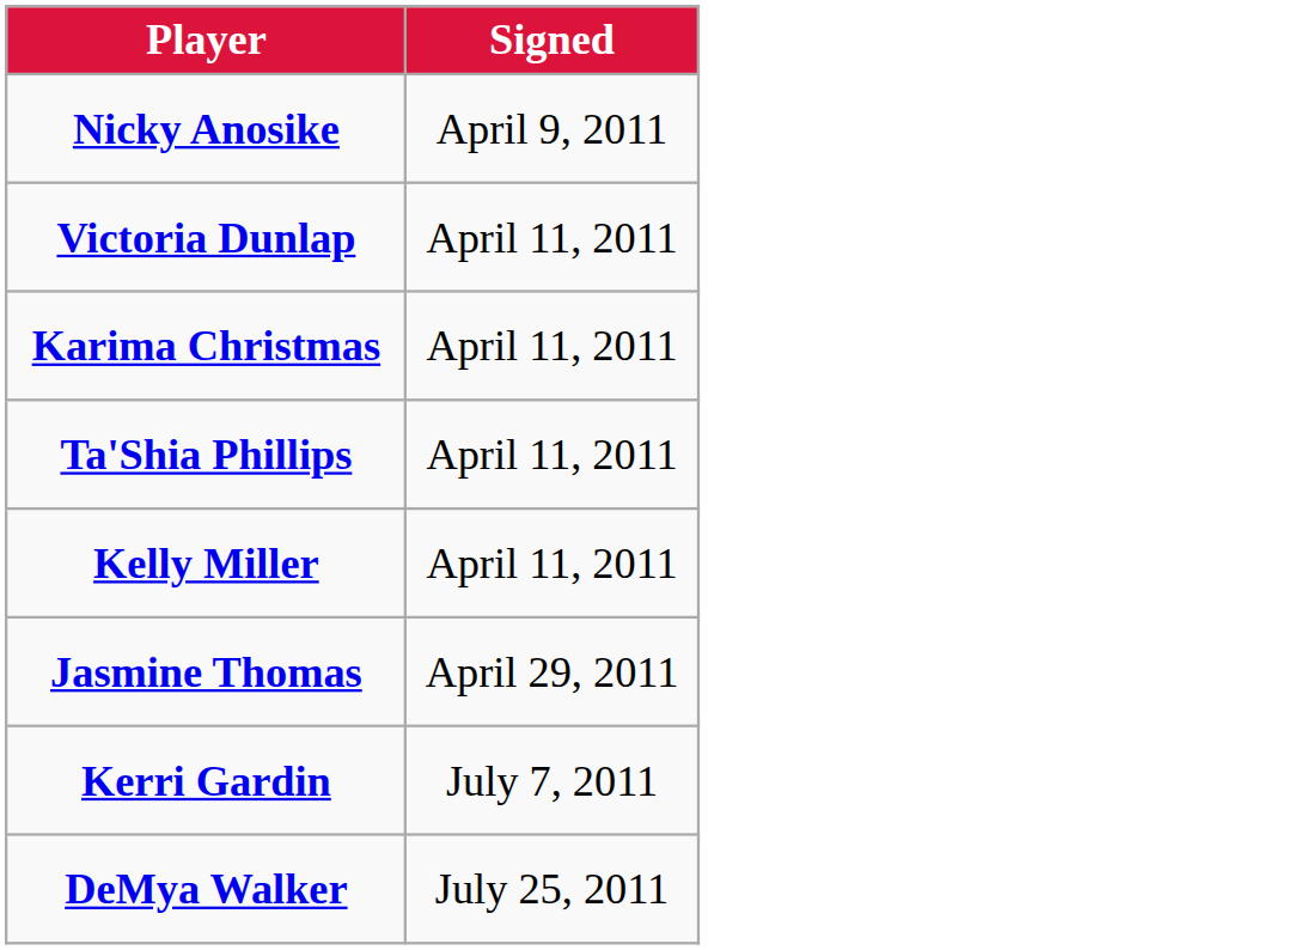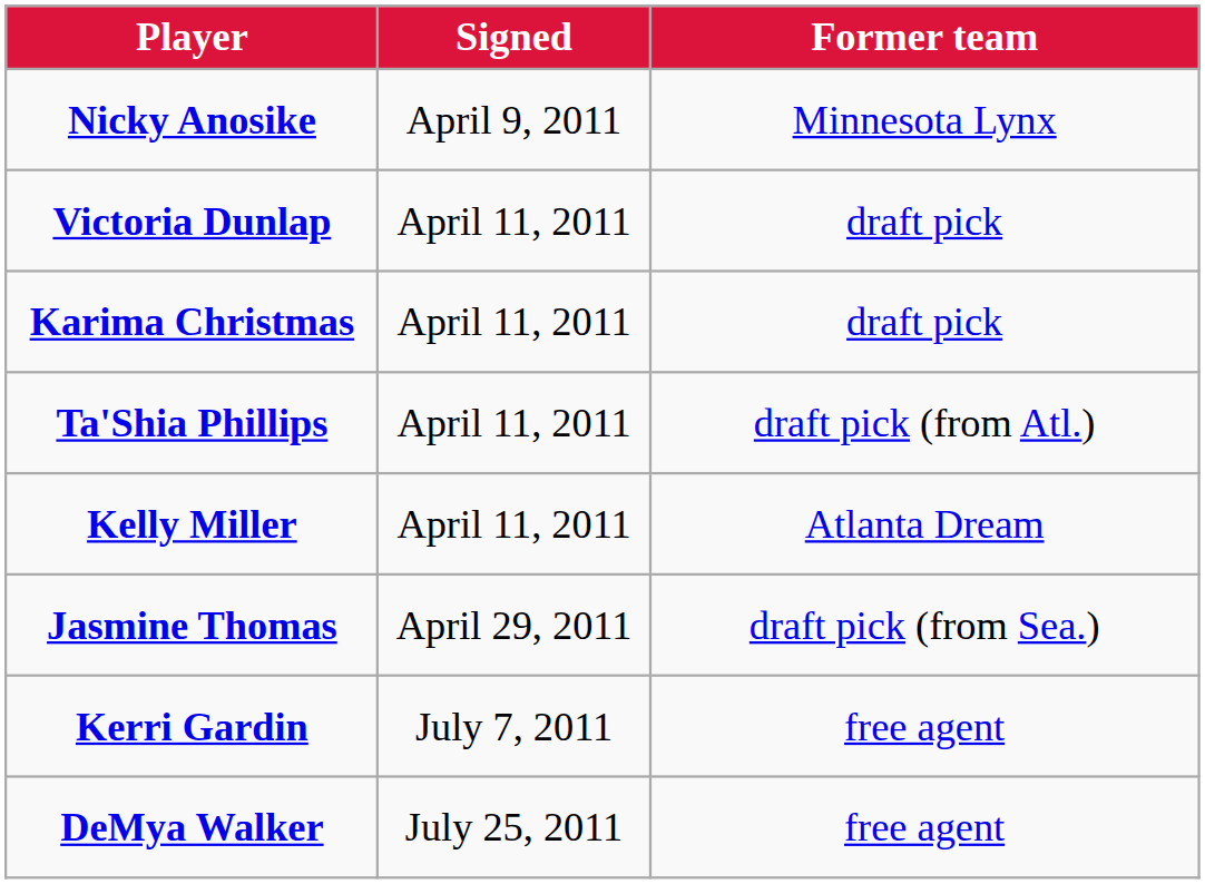 <table class="wikitable" style="text-align: center">
 <tr align="center" bgcolor="#dddddd">
 <td style="background:#DC143C;color:white; width:140px"><strong>Player</strong></td>
 <td style="background:#DC143C;color:white; width:100px"><strong>Signed</strong></td>
+<td style="background:#DC143C;color:white; width:210px"><strong>Former team</strong></td>
 </tr>
 <tr style="height:40px">
 <td><strong><a href='#'>Nicky Anosike</a></strong></td>
 <td>April 9, 2011</td>
+<td><a href='#'>Minnesota Lynx</a></td>
 </tr>
 <tr style="height:40px">
 <td><strong><a href='#'>Victoria Dunlap</a></strong></td>
 <td>April 11, 2011</td>
+<td><a href='#'>draft pick</a></td>
 </tr>
 <tr style="height:40px">
 <td><strong><a href='#'>Karima Christmas</a></strong></td>
 <td>April 11, 2011</td>
+<td><a href='#'>draft pick</a></td>
 </tr>
 <tr style="height:40px">
 <td><strong><a href='#'>Ta'Shia Phillips</a></strong></td>
 <td>April 11, 2011</td>
+<td><a href='#'>draft pick</a> (from <a href='#'>Atl.</a>)</td>
 </tr>
 <tr style="height:40px">
 <td><strong><a href='#'>Kelly Miller</a></strong></td>
 <td>April 11, 2011</td>
+<td><a href='#'>Atlanta Dream</a></td>
 </tr>
 <tr style="height:40px">
 <td><strong><a href='#'>Jasmine Thomas</a></strong></td>
 <td>April 29, 2011</td>
+<td><a href='#'>draft pick</a> (from <a href='#'>Sea.</a>)</td>
 </tr>
 <tr style="height:40px">
 <td><strong><a href='#'>Kerri Gardin</a></strong></td>
 <td>July 7, 2011</td>
+<td><a href='#'>free agent</a></td>
 </tr>
 <tr style="height:40px">
 <td><strong><a href='#'>DeMya Walker</a></strong></td>
 <td>July 25, 2011</td>
+<td><a href='#'>free agent</a></td>
 </tr>
 </table>
